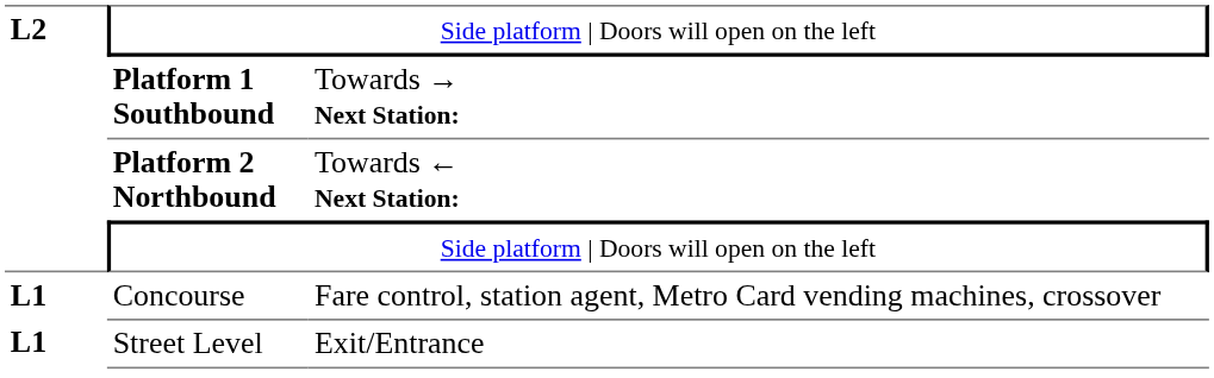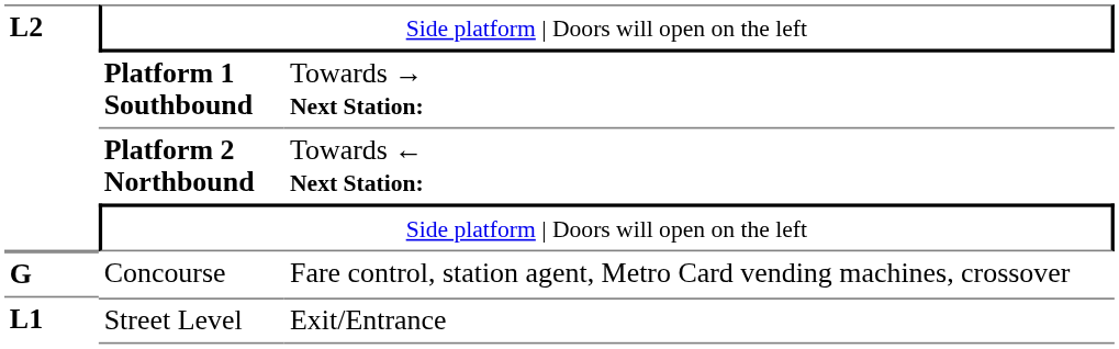 <table table border=0 cellspacing=0 cellpadding=3>
 <tr>
 <td style="border-top:solid 1px grey;border-bottom:solid 1px grey;" width=50 rowspan=4 valign=top><strong>L2</strong></td>
 <td style="border-top:solid 1px grey;border-right:solid 2px black;border-left:solid 2px black;border-bottom:solid 2px black;text-align:center;" colspan=2><small><a href='#'>Side platform</a> | Doors will open on the left </small></td>
 </tr>
 <tr>
 <td style="border-bottom:solid 1px grey;" width=100><span><strong>Platform 1</strong><br><strong>Southbound</strong></span></td>
 <td style="border-bottom:solid 1px grey;" width=500>Towards → <br><small><strong>Next Station:</strong> </small></td>
 </tr>
 <tr>
 <td><span><strong>Platform 2</strong><br><strong>Northbound</strong></span></td>
 <td><span></span>Towards ← <br><small><strong>Next Station:</strong> </small></td>
 </tr>
 <tr>
 <td style="border-top:solid 2px black;border-right:solid 2px black;border-left:solid 2px black;border-bottom:solid 1px grey;" colspan=2 align=center><small><a href='#'>Side platform</a> | Doors will open on the left </small></td>
 </tr>
 <tr>
-<td valign=top><strong>L1</strong></td>
+<td style="border-bottom:solid 1px grey;border-top:solid 1px grey;" width=50 valign=top><strong>G</strong></td>
 <td valign=top>Concourse</td>
 <td valign=top>Fare control, station agent, Metro Card vending machines, crossover</td>
 </tr>
 <tr>
 <td valign=top><strong>L1</strong></td>
 <td style="border-top:solid 1px grey;border-bottom:solid 1px grey;" width=100 valign=top>Street Level</td>
 <td style="border-top:solid 1px grey;border-bottom:solid 1px grey;" width=500 valign=top>Exit/Entrance</td>
 </tr>
 </table>
